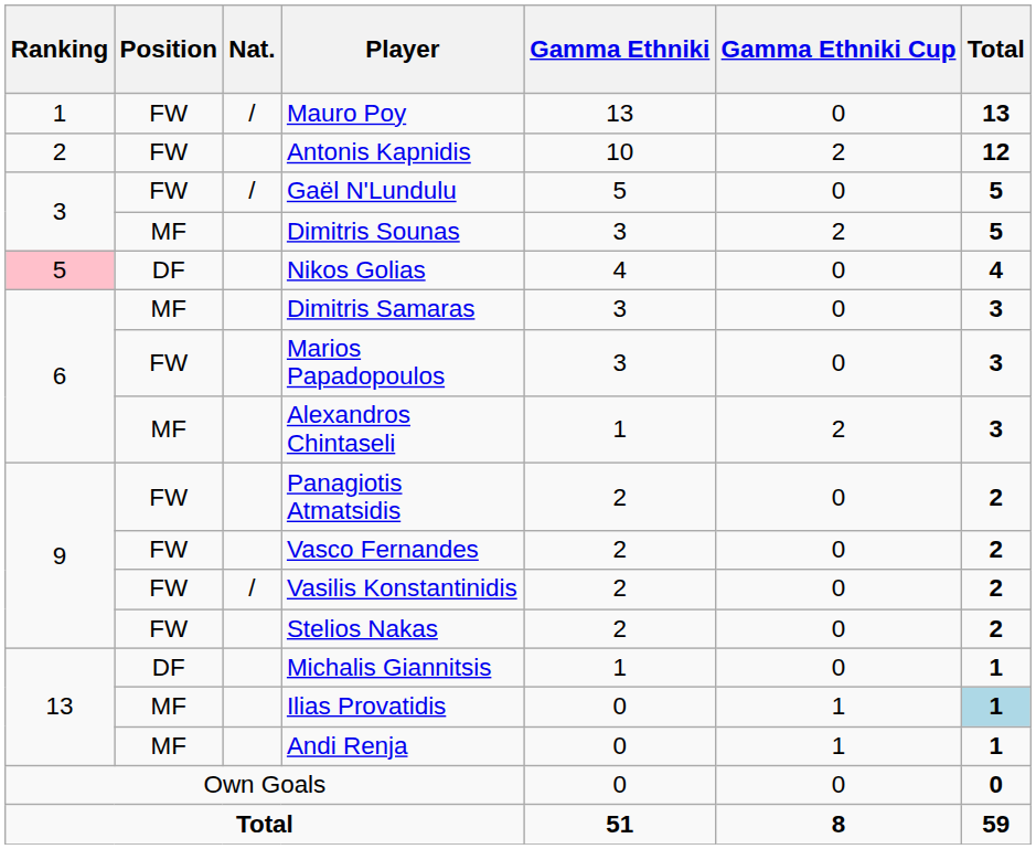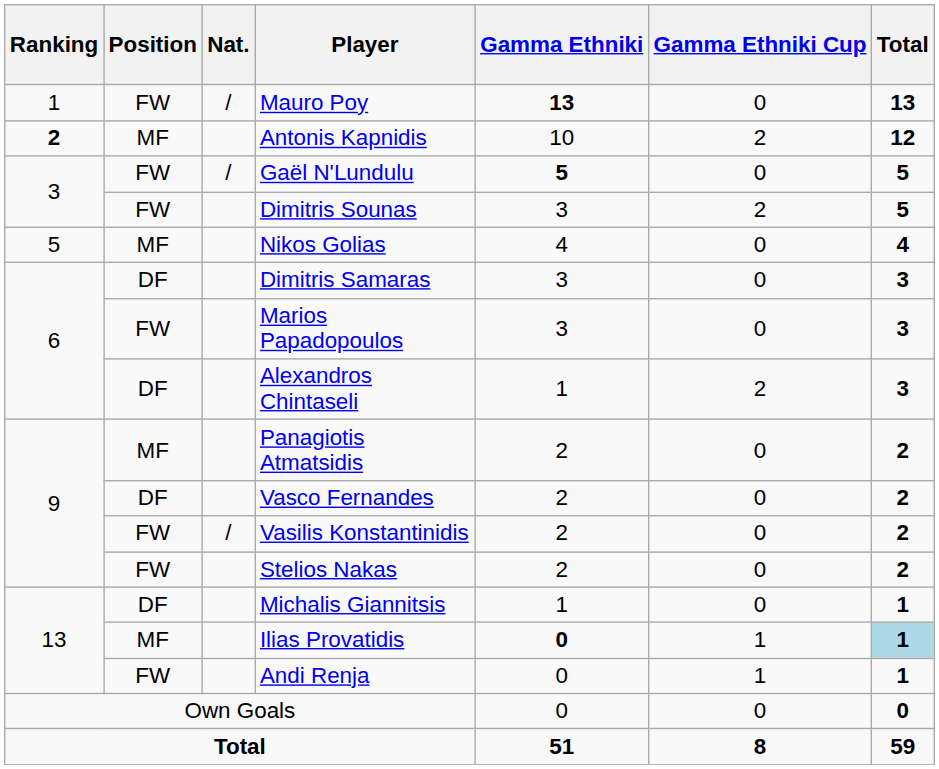 <table class="wikitable sortable" style="text-align:center">
 <tr>
 <th height=50>Ranking</th>
 <th height=50>Position</th>
 <th height=50>Nat.</th>
 <th width=150>Player</th>
 <th height=50><a href='#'>Gamma Ethniki</a></th>
 <th height=50><a href='#'>Gamma Ethniki Cup</a></th>
 <th height=50><strong>Total</strong></th>
 </tr>
 <tr>
 <td>1</td>
 <td>FW</td>
 <td> / </td>
 <td align="left"><a href='#'>Mauro Poy</a></td>
-<td>13</td>
+<td><strong>13</strong></td>
 <td>0</td>
 <td><strong>13</strong></td>
 </tr>
 <tr>
-<td>2</td>
-<td>FW</td>
+<td><strong>2</strong></td>
+<td>MF</td>
 <td></td>
 <td align="left"><a href='#'>Antonis Kapnidis</a></td>
 <td>10</td>
 <td>2</td>
 <td><strong>12</strong></td>
 </tr>
 <tr>
 <td rowspan=2>3</td>
 <td>FW</td>
 <td> / </td>
 <td align="left"><a href='#'>Gaël N'Lundulu</a></td>
-<td>5</td>
+<td><strong>5</strong></td>
 <td>0</td>
 <td><strong>5</strong></td>
 </tr>
 <tr>
-<td>MF</td>
+<td>FW</td>
 <td></td>
 <td align="left"><a href='#'>Dimitris Sounas</a></td>
 <td>3</td>
 <td>2</td>
 <td><strong>5</strong></td>
 </tr>
 <tr>
-<td style="background: pink;">5</td>
-<td>DF</td>
+<td>5</td>
+<td>MF</td>
 <td></td>
 <td align="left"><a href='#'>Nikos Golias</a></td>
 <td>4</td>
 <td>0</td>
 <td><strong>4</strong></td>
 </tr>
 <tr>
 <td rowspan=3>6</td>
-<td>MF</td>
+<td>DF</td>
 <td></td>
 <td align="left"><a href='#'>Dimitris Samaras</a></td>
 <td>3</td>
 <td>0</td>
 <td><strong>3</strong></td>
 </tr>
 <tr>
 <td>FW</td>
 <td></td>
 <td align="left"><a href='#'>Marios Papadopoulos</a></td>
 <td>3</td>
 <td>0</td>
 <td><strong>3</strong></td>
 </tr>
 <tr>
-<td>MF</td>
+<td>DF</td>
 <td></td>
 <td align="left"><a href='#'>Alexandros Chintaseli</a></td>
 <td>1</td>
 <td>2</td>
 <td><strong>3</strong></td>
 </tr>
 <tr>
 <td rowspan=4>9</td>
-<td>FW</td>
+<td>MF</td>
 <td></td>
 <td align="left"><a href='#'>Panagiotis Atmatsidis</a></td>
 <td>2</td>
 <td>0</td>
 <td><strong>2</strong></td>
 </tr>
 <tr>
-<td>FW</td>
+<td>DF</td>
 <td></td>
 <td align="left"><a href='#'>Vasco Fernandes</a></td>
 <td>2</td>
 <td>0</td>
 <td><strong>2</strong></td>
 </tr>
 <tr>
 <td>FW</td>
 <td> / </td>
 <td align="left"><a href='#'>Vasilis Konstantinidis</a></td>
 <td>2</td>
 <td>0</td>
 <td><strong>2</strong></td>
 </tr>
 <tr>
 <td>FW</td>
 <td></td>
 <td align="left"><a href='#'>Stelios Nakas</a></td>
 <td>2</td>
 <td>0</td>
 <td><strong>2</strong></td>
 </tr>
 <tr>
 <td rowspan=3>13</td>
 <td>DF</td>
 <td></td>
 <td align="left"><a href='#'>Michalis Giannitsis</a></td>
 <td>1</td>
 <td>0</td>
 <td><strong>1</strong></td>
 </tr>
 <tr>
 <td>MF</td>
 <td></td>
 <td align="left"><a href='#'>Ilias Provatidis</a></td>
-<td>0</td>
+<td><strong>0</strong></td>
 <td>1</td>
 <td style="background: lightblue;"><strong>1</strong></td>
 </tr>
 <tr>
-<td>MF</td>
+<td>FW</td>
 <td></td>
 <td align="left"><a href='#'>Andi Renja</a></td>
 <td>0</td>
 <td>1</td>
 <td><strong>1</strong></td>
 </tr>
 <tr class="sortbottom">
 <td colspan="4">Own Goals</td>
 <td>0</td>
 <td>0</td>
 <td><strong>0</strong></td>
 </tr>
 <tr class="sortbottom">
 <td colspan="4"><strong>Total</strong></td>
 <td><strong>51</strong></td>
 <td><strong>8</strong></td>
 <td><strong>59</strong></td>
 </tr>
 </table>
